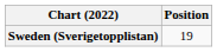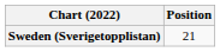 <table class="wikitable plainrowheaders" style="text-align:center">
 <tr>
 <th scope="col">Chart (2022)</th>
 <th scope="col">Position</th>
 </tr>
 <tr>
 <th scope="row">Sweden (Sverigetopplistan)</th>
-<td>19</td>
+<td>21</td>
 </tr>
 </table>
